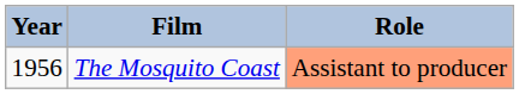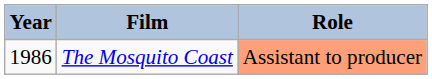 <table class="wikitable" style="font-size:95%;">
 <tr>
 <th style="background:#B0C4DE;">Year</th>
 <th style="background:#B0C4DE;">Film</th>
 <th style="background:#B0C4DE;">Role</th>
 </tr>
 <tr>
-<td>1956</td>
+<td>1986</td>
 <td><em><a href='#'>The Mosquito Coast</a></em></td>
 <td style="background: lightsalmon;">Assistant to producer</td>
 </tr>
 </table>
